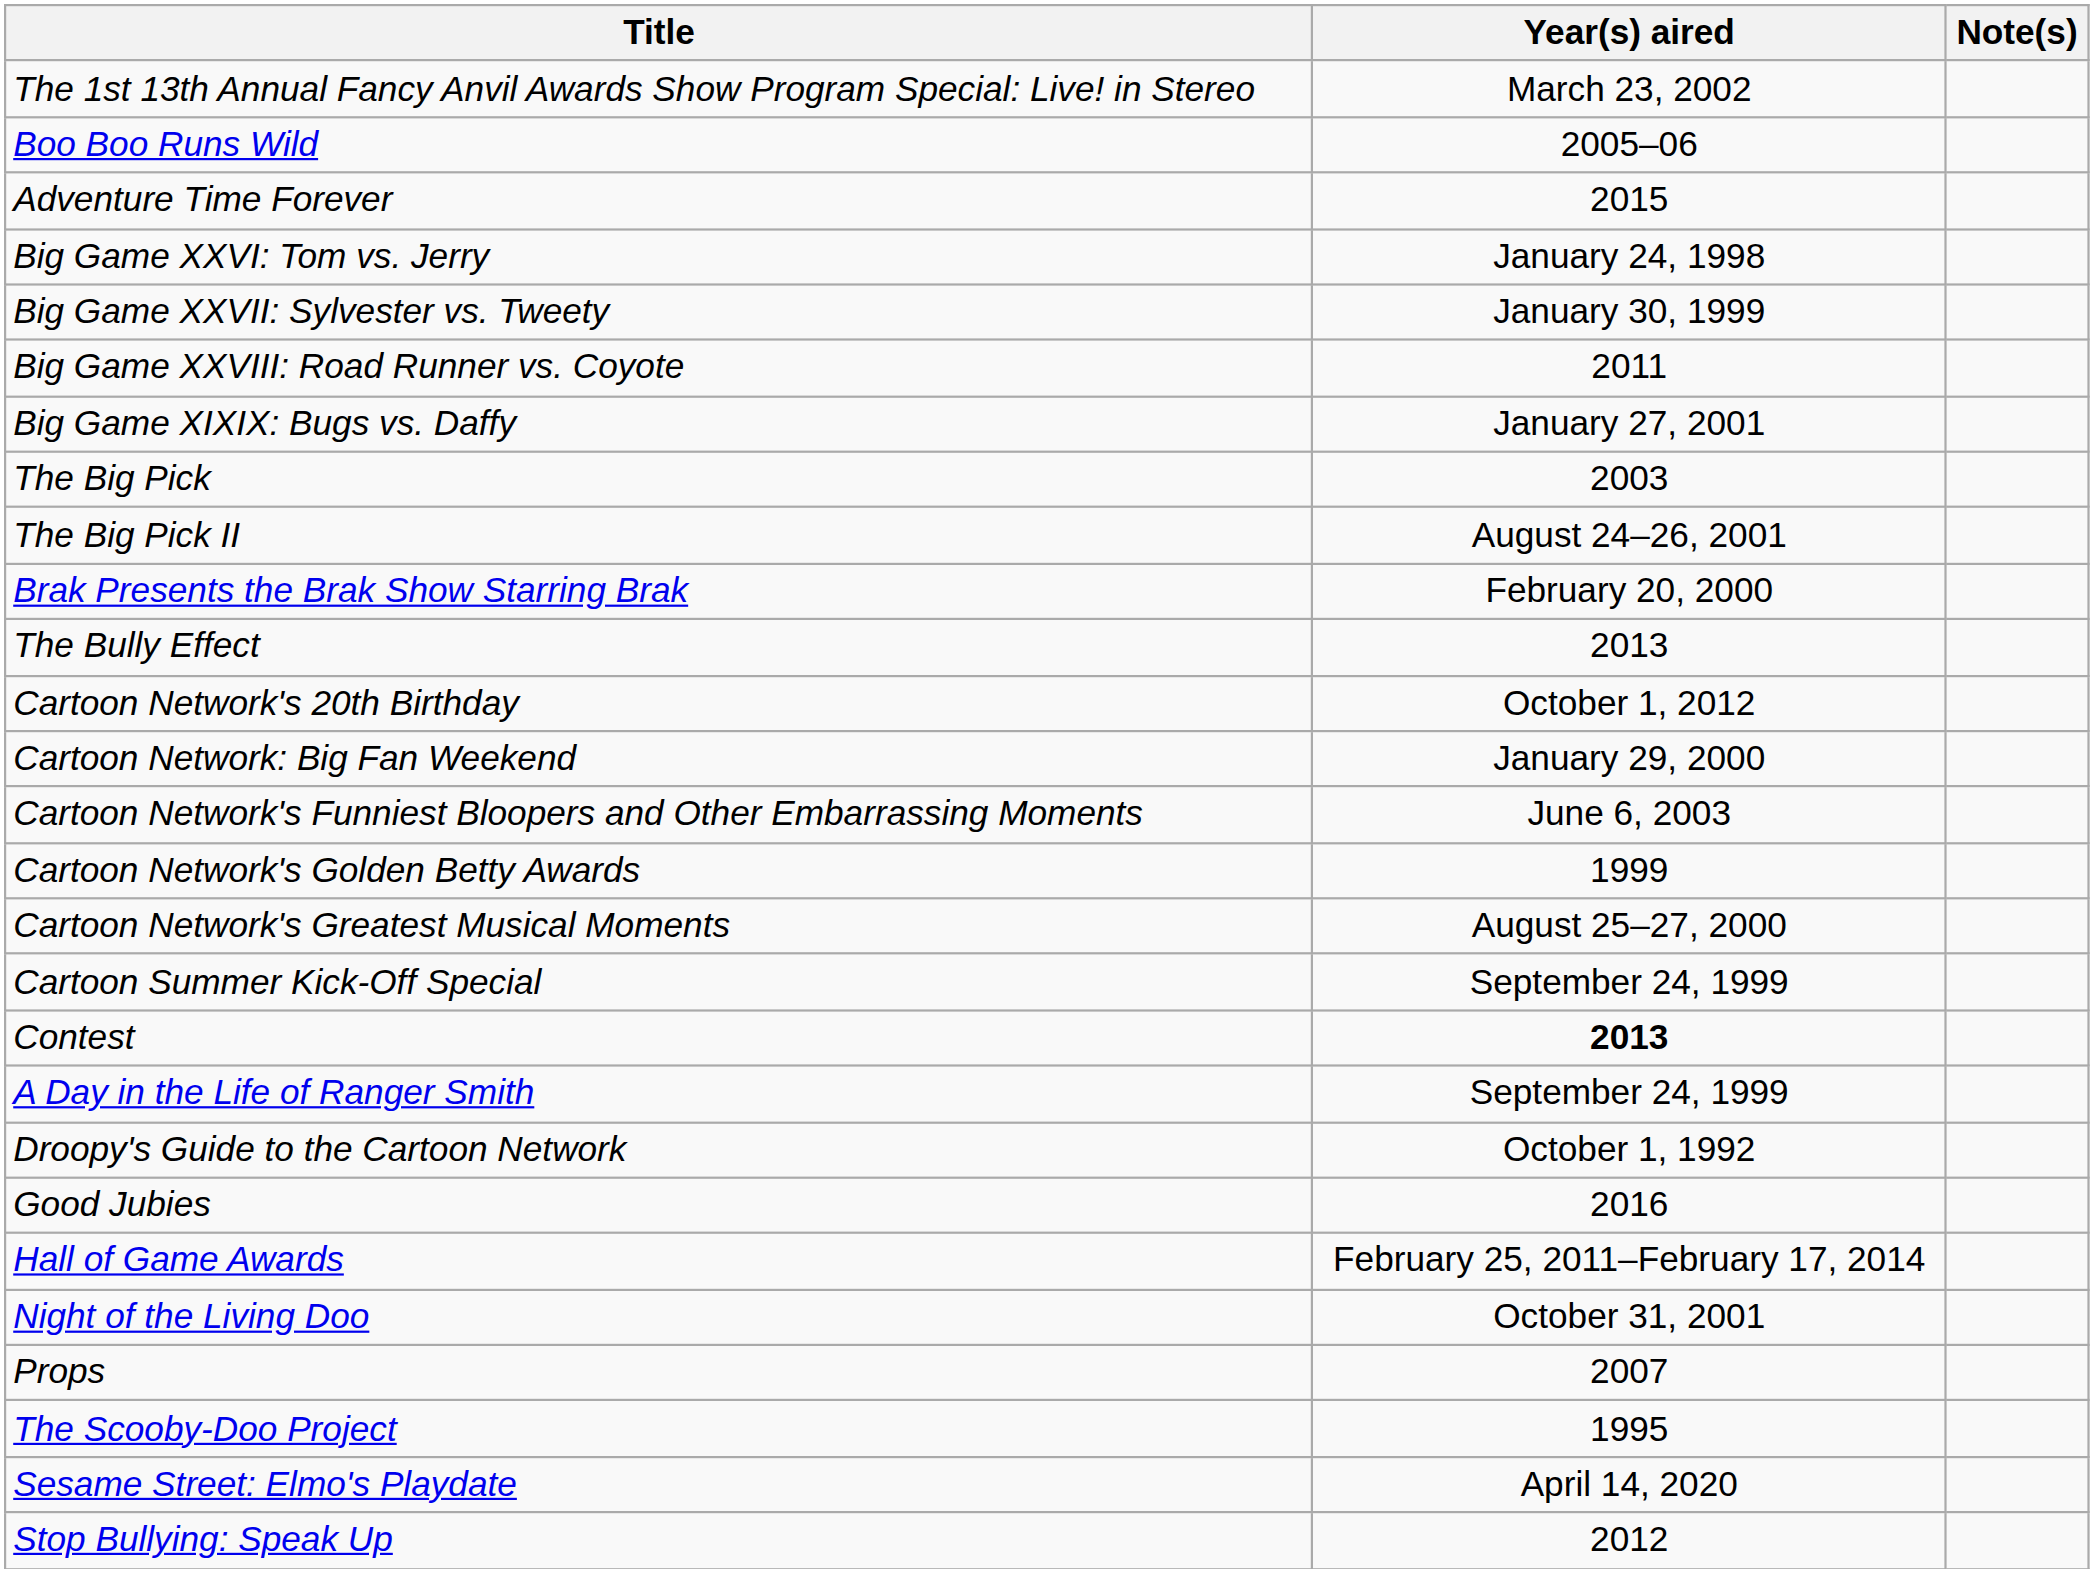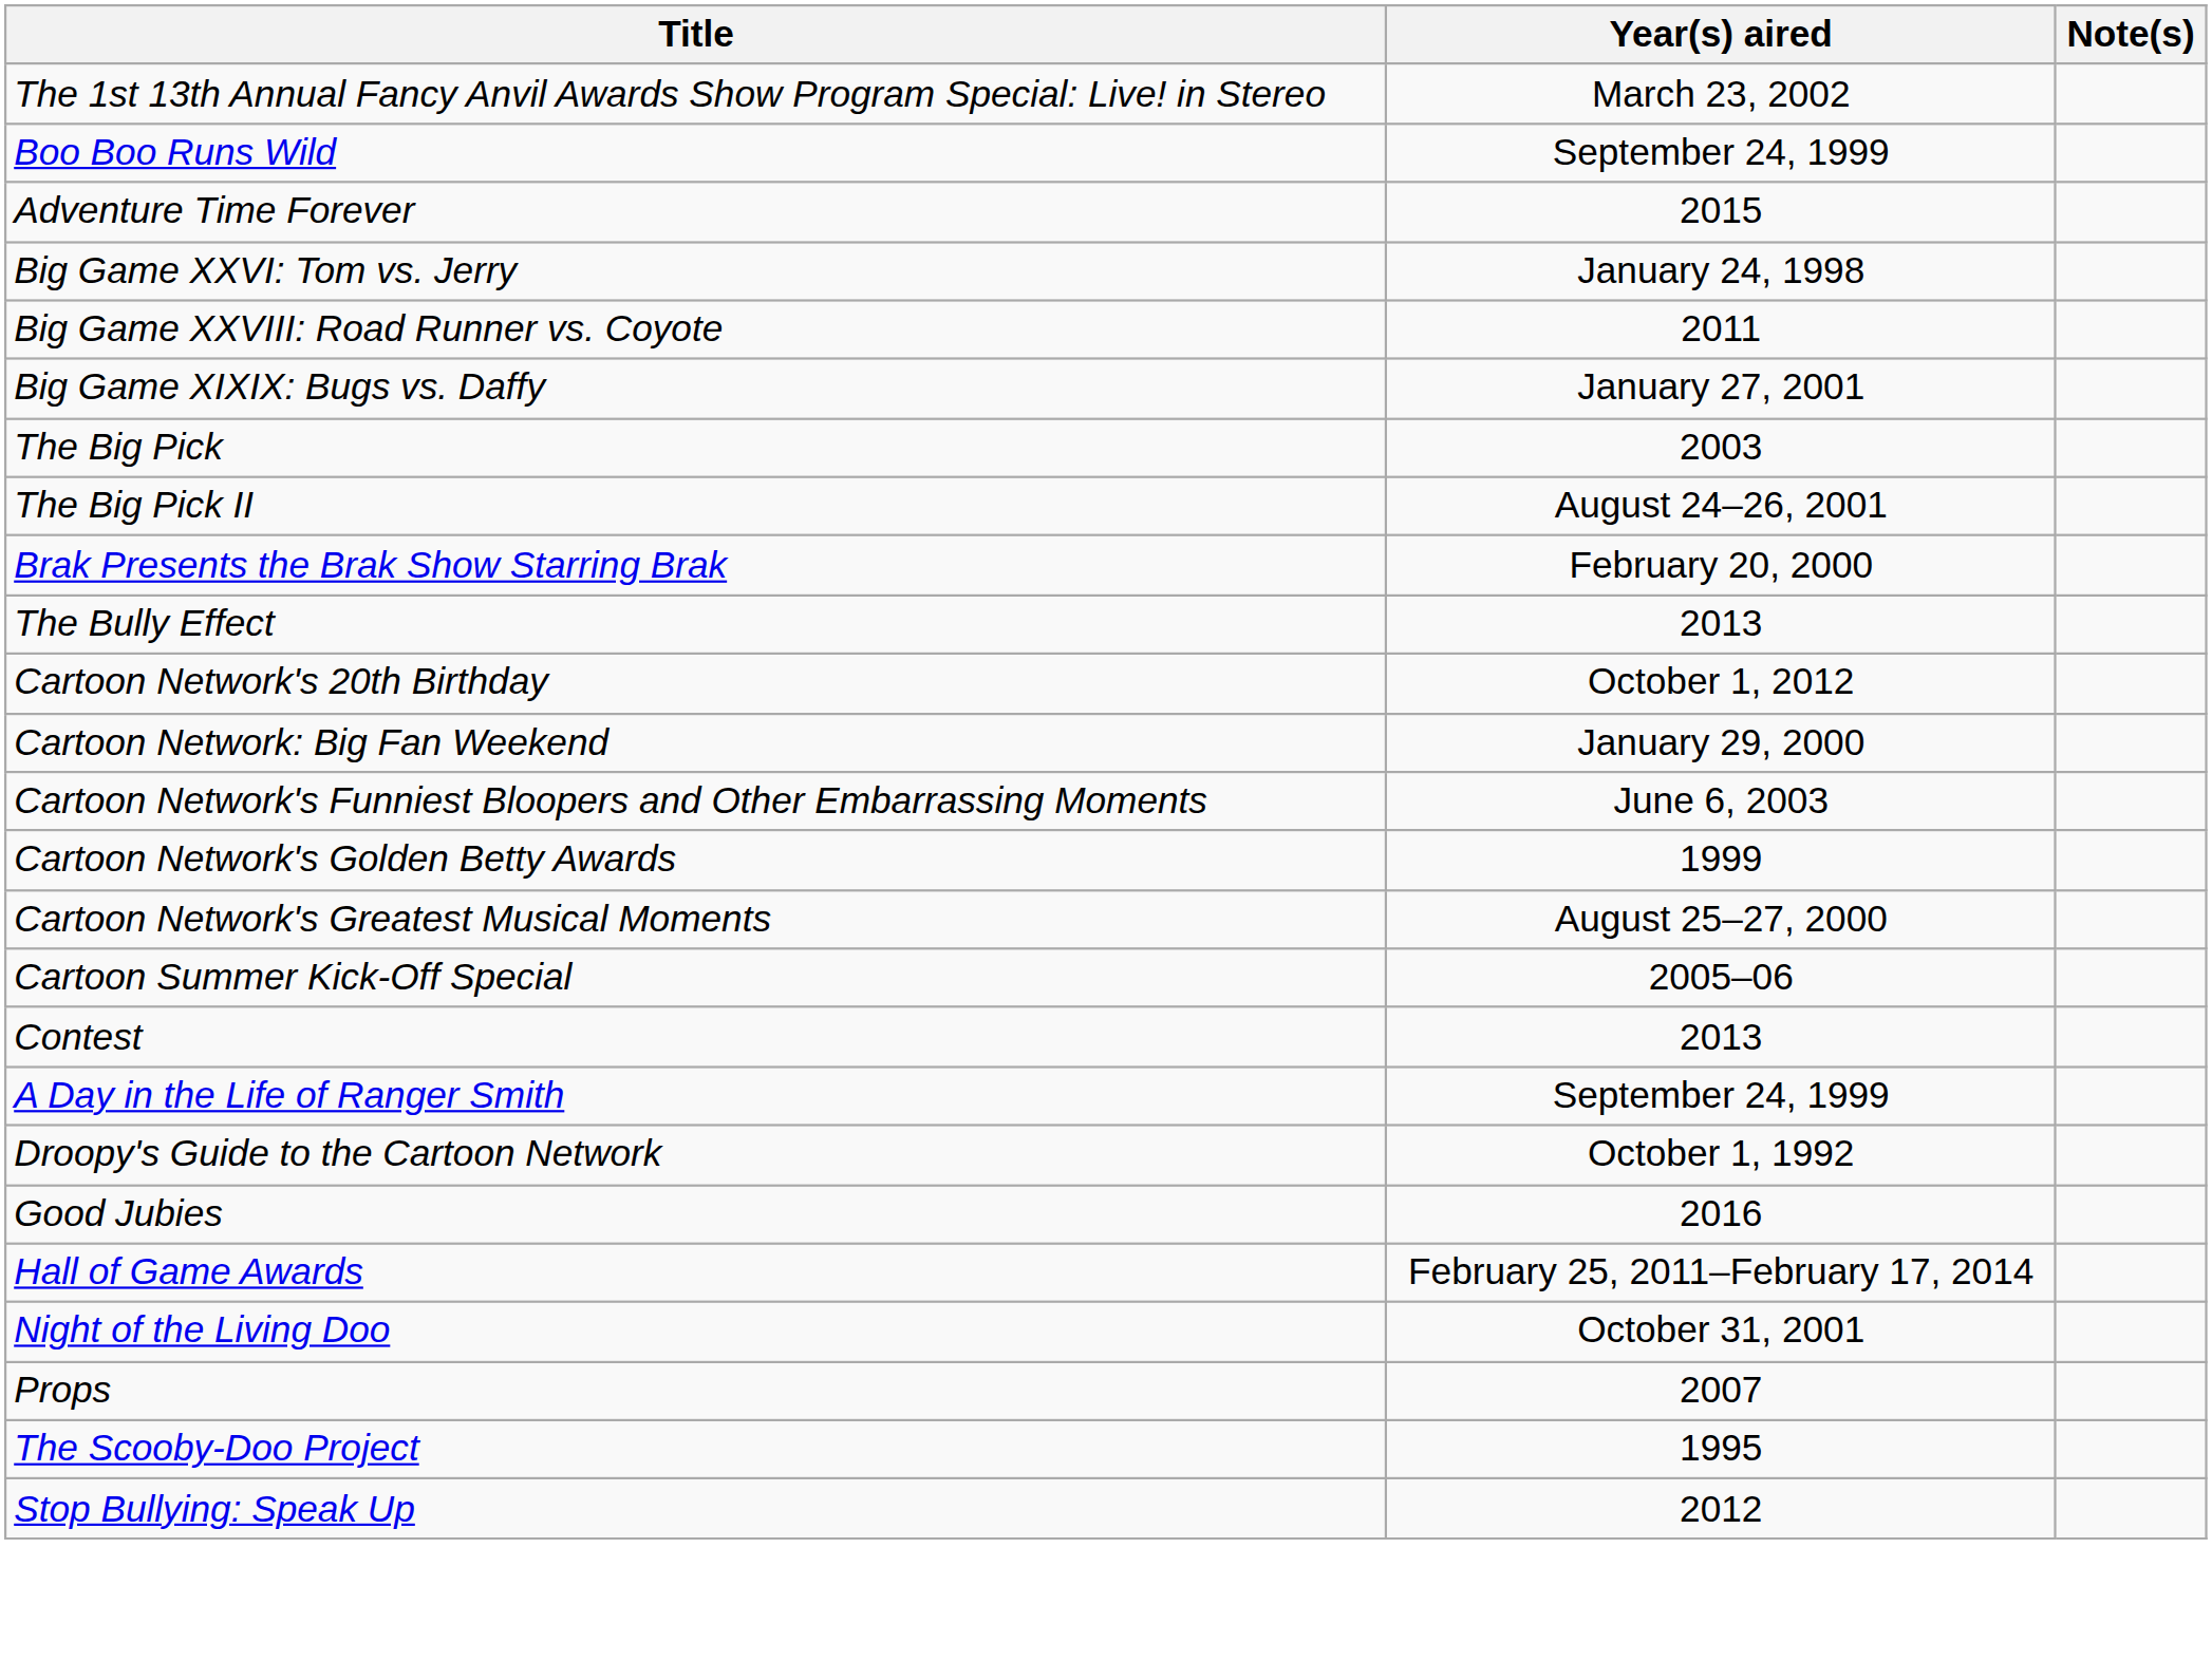 <table class="wikitable plainrowheaders sortable" style="width:75%;text-align:center;">
 <tr>
 <th>Title</th>
 <th>Year(s) aired</th>
 <th class="unsortable">Note(s)</th>
 </tr>
 <tr>
 <td scope="row" style="text-align:left;"><em>The 1st 13th Annual Fancy Anvil Awards Show Program Special: Live! in Stereo</em></td>
 <td>March 23, 2002</td>
 <td></td>
 </tr>
 <tr>
 <td scope="row" style="text-align:left;"><em><a href='#'>Boo Boo Runs Wild</a></em></td>
-<td>2005–06</td>
+<td>September 24, 1999</td>
 <td></td>
 </tr>
 <tr>
 <td scope="row" style="text-align:left;"><em>Adventure Time Forever</em></td>
 <td>2015</td>
 <td></td>
 </tr>
 <tr>
 <td scope="row" style="text-align:left;"><em>Big Game XXVI: Tom vs. Jerry</em></td>
 <td>January 24, 1998</td>
-<td></td>
-</tr>
-<tr>
-<td scope="row" style="text-align:left;"><em>Big Game XXVII: Sylvester vs. Tweety</em></td>
-<td>January 30, 1999</td>
 <td></td>
 </tr>
 <tr>
 <td scope="row" style="text-align:left;"><em>Big Game XXVIII: Road Runner vs. Coyote</em></td>
 <td>2011</td>
 <td></td>
 </tr>
 <tr>
 <td scope="row" style="text-align:left;"><em>Big Game XIXIX: Bugs vs. Daffy</em></td>
 <td>January 27, 2001</td>
 <td></td>
 </tr>
 <tr>
 <td scope="row" style="text-align:left;"><em>The Big Pick</em></td>
 <td>2003</td>
 <td></td>
 </tr>
 <tr>
 <td scope="row" style="text-align:left;"><em>The Big Pick II</em></td>
 <td>August 24–26, 2001</td>
 <td></td>
 </tr>
 <tr>
 <td scope="row" style="text-align:left;"><em><a href='#'>Brak Presents the Brak Show Starring Brak</a></em></td>
 <td>February 20, 2000</td>
 <td></td>
 </tr>
 <tr>
 <td scope="row" style="text-align:left;"><em>The Bully Effect</em></td>
 <td>2013</td>
 <td></td>
 </tr>
 <tr>
 <td scope="row" style="text-align:left;"><em>Cartoon Network's 20th Birthday</em></td>
 <td>October 1, 2012</td>
 <td></td>
 </tr>
 <tr>
 <td scope="row" style="text-align:left;"><em>Cartoon Network: Big Fan Weekend</em></td>
 <td>January 29, 2000</td>
 <td></td>
 </tr>
 <tr>
 <td scope="row" style="text-align:left;"><em>Cartoon Network's Funniest Bloopers and Other Embarrassing Moments</em></td>
 <td>June 6, 2003</td>
 <td></td>
 </tr>
 <tr>
 <td scope="row" style="text-align:left;"><em>Cartoon Network's Golden Betty Awards</em></td>
 <td>1999</td>
 <td></td>
 </tr>
 <tr>
 <td scope="row" style="text-align:left;"><em>Cartoon Network's Greatest Musical Moments</em></td>
 <td>August 25–27, 2000</td>
 <td></td>
 </tr>
 <tr>
 <td scope="row" style="text-align:left;"><em>Cartoon Summer Kick-Off Special</em></td>
-<td>September 24, 1999</td>
+<td>2005–06</td>
 <td></td>
 </tr>
 <tr>
 <td scope="row" style="text-align:left;"><em>Contest</em></td>
-<td><strong>2013</strong></td>
+<td>2013</td>
 <td></td>
 </tr>
 <tr>
 <td scope="row" style="text-align:left;"><em><a href='#'>A Day in the Life of Ranger Smith</a></em></td>
 <td>September 24, 1999</td>
 <td></td>
 </tr>
 <tr>
 <td scope="row" style="text-align:left;"><em>Droopy's Guide to the Cartoon Network</em></td>
 <td>October 1, 1992</td>
 <td></td>
 </tr>
 <tr>
 <td scope="row" style="text-align:left;"><em>Good Jubies</em></td>
 <td>2016</td>
 <td></td>
 </tr>
 <tr>
 <td scope="row" style="text-align:left;"><em><a href='#'>Hall of Game Awards</a></em></td>
 <td>February 25, 2011–February 17, 2014</td>
 <td></td>
 </tr>
 <tr>
 <td scope="row" style="text-align:left;"><em><a href='#'>Night of the Living Doo</a></em></td>
 <td>October 31, 2001</td>
 <td></td>
 </tr>
 <tr>
 <td scope="row" style="text-align:left;"><em>Props</em></td>
 <td>2007</td>
 <td></td>
 </tr>
 <tr>
 <td scope="row" style="text-align:left;"><em><a href='#'>The Scooby-Doo Project</a></em></td>
 <td>1995</td>
 <td></td>
 </tr>
 <tr>
-<td scope="row" style="text-align:left;"><em><a href='#'>Sesame Street: Elmo's Playdate</a></em></td>
-<td>April 14, 2020</td>
-<td></td>
-</tr>
-<tr>
 <td scope="row" style="text-align:left;"><em><a href='#'>Stop Bullying: Speak Up</a></em></td>
 <td>2012</td>
 <td></td>
 </tr>
 </table>
